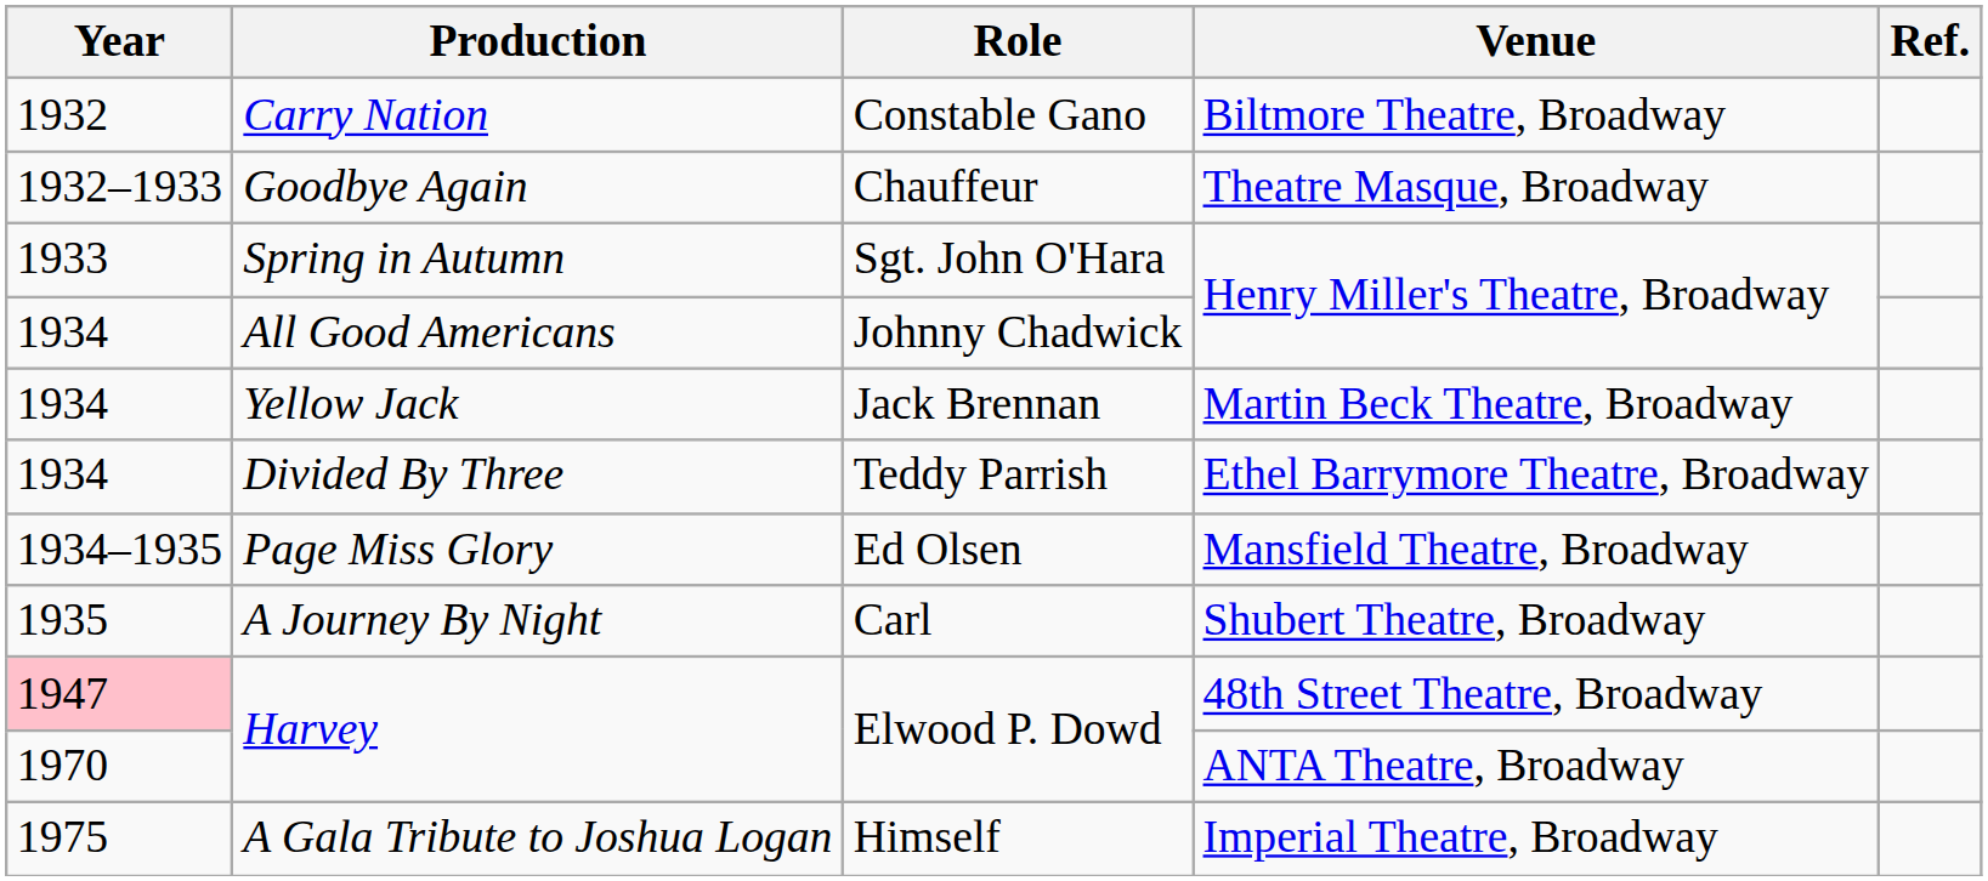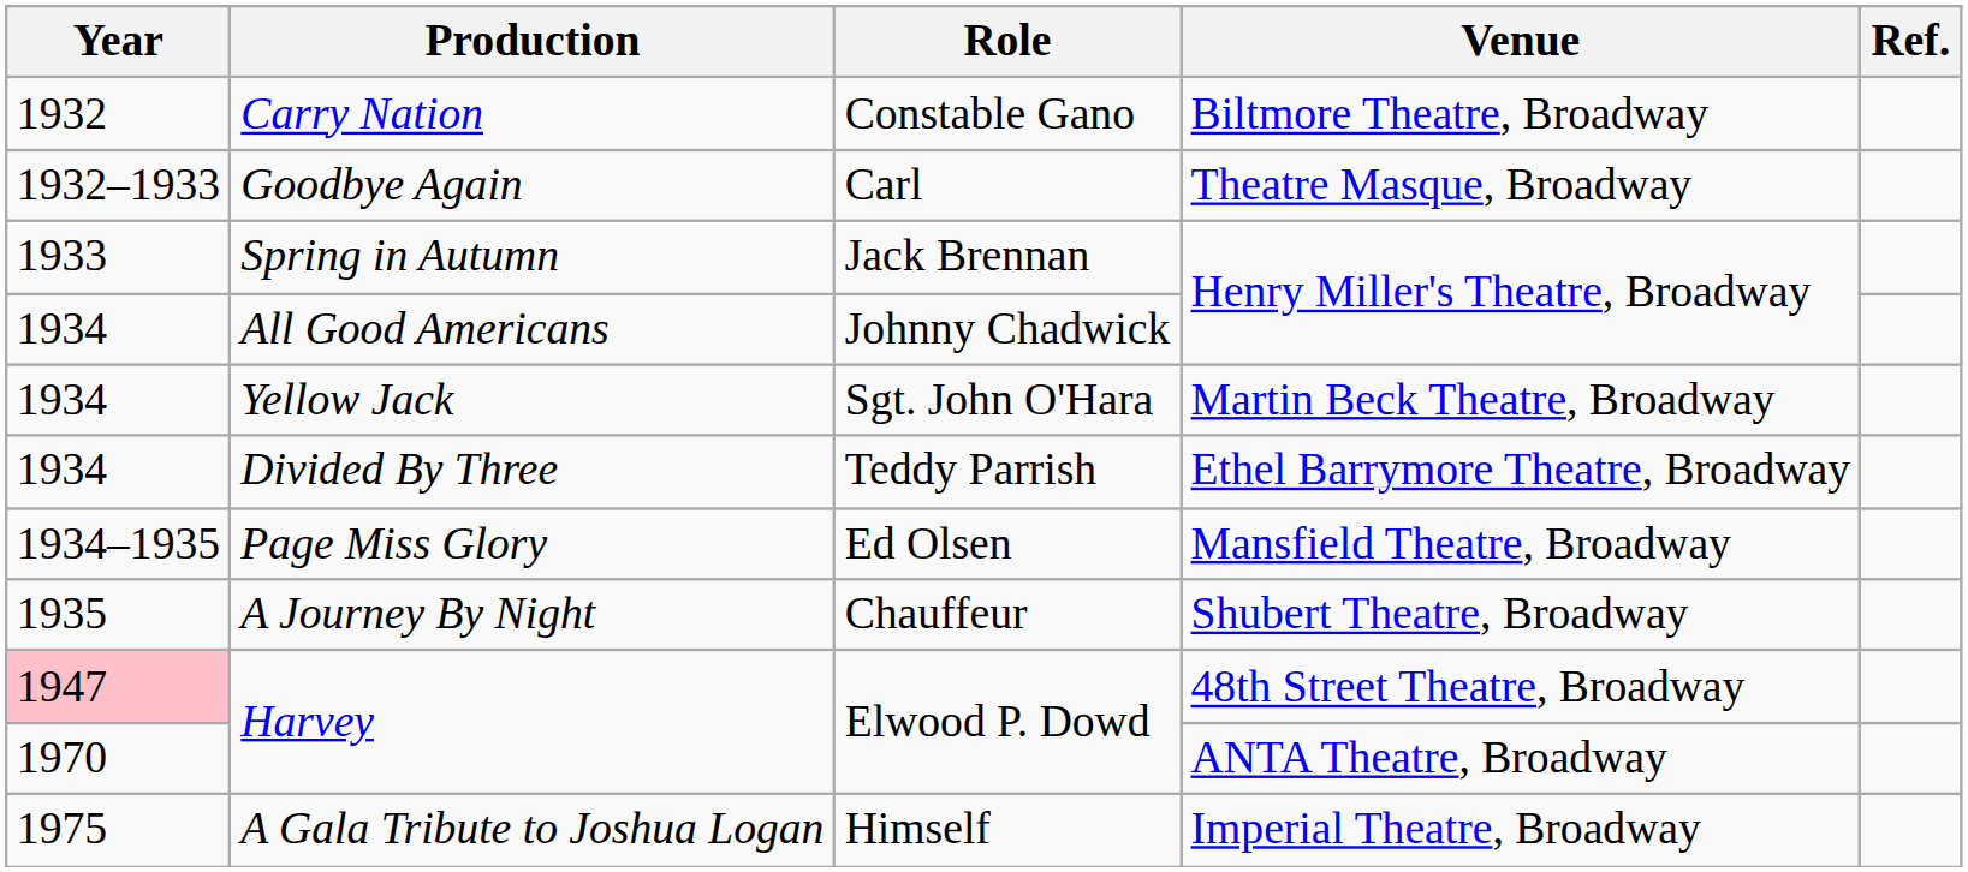 <table class="wikitable sortable">
 <tr>
 <th>Year</th>
 <th>Production</th>
 <th>Role</th>
 <th>Venue</th>
 <th>Ref.</th>
 </tr>
 <tr>
 <td>1932</td>
 <td><em><a href='#'>Carry Nation</a></em></td>
 <td>Constable Gano</td>
 <td><a href='#'>Biltmore Theatre</a>, Broadway</td>
 <td></td>
 </tr>
 <tr>
 <td>1932–1933</td>
 <td><em>Goodbye Again</em></td>
-<td>Chauffeur</td>
+<td>Carl</td>
 <td><a href='#'>Theatre Masque</a>, Broadway</td>
 <td></td>
 </tr>
 <tr>
 <td>1933</td>
 <td><em>Spring in Autumn</em></td>
-<td>Sgt. John O'Hara</td>
+<td>Jack Brennan</td>
 <td rowspan=2><a href='#'>Henry Miller's Theatre</a>, Broadway</td>
 <td></td>
 </tr>
 <tr>
 <td>1934</td>
 <td><em>All Good Americans</em></td>
 <td>Johnny Chadwick</td>
 <td></td>
 </tr>
 <tr>
 <td>1934</td>
 <td><em>Yellow Jack</em></td>
-<td>Jack Brennan</td>
+<td>Sgt. John O'Hara</td>
 <td><a href='#'>Martin Beck Theatre</a>, Broadway</td>
 <td></td>
 </tr>
 <tr>
 <td>1934</td>
 <td><em>Divided By Three</em></td>
 <td>Teddy Parrish</td>
 <td><a href='#'>Ethel Barrymore Theatre</a>, Broadway</td>
 <td></td>
 </tr>
 <tr>
 <td>1934–1935</td>
 <td><em>Page Miss Glory</em></td>
 <td>Ed Olsen</td>
 <td><a href='#'>Mansfield Theatre</a>, Broadway</td>
 <td></td>
 </tr>
 <tr>
 <td>1935</td>
 <td><em>A Journey By Night</em></td>
-<td>Carl</td>
+<td>Chauffeur</td>
 <td><a href='#'>Shubert Theatre</a>, Broadway</td>
 <td></td>
 </tr>
 <tr>
 <td style="background: pink;">1947</td>
 <td rowspan=2><em><a href='#'>Harvey</a></em></td>
 <td rowspan=2>Elwood P. Dowd</td>
 <td><a href='#'>48th Street Theatre</a>, Broadway</td>
 <td><br></td>
 </tr>
 <tr>
 <td>1970</td>
 <td><a href='#'>ANTA Theatre</a>, Broadway</td>
 <td></td>
 </tr>
 <tr>
 <td>1975</td>
 <td><em>A Gala Tribute to Joshua Logan</em></td>
 <td>Himself</td>
 <td><a href='#'>Imperial Theatre</a>, Broadway</td>
 <td></td>
 </tr>
 </table>
